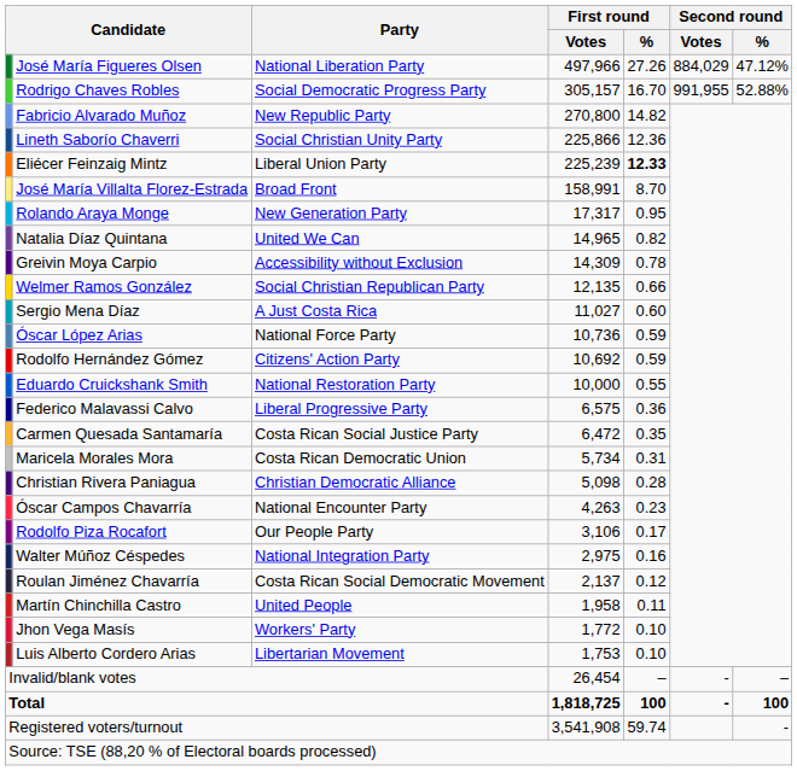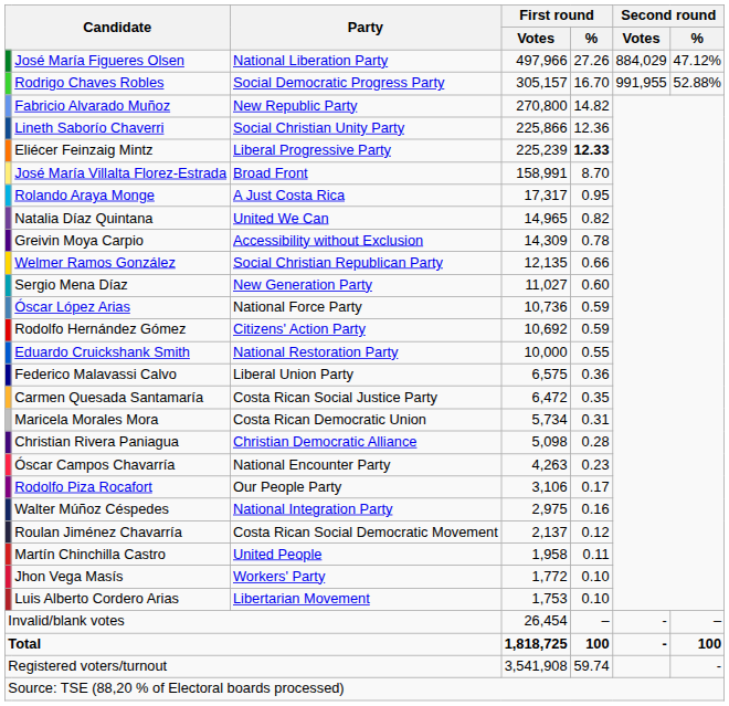 <table class=wikitable style=text-align:right>
 <tr>
 <th rowspan=2 colspan=2>Candidate</th>
 <th rowspan=2>Party</th>
 <th colspan=2>First round</th>
 <th colspan=2>Second round</th>
 </tr>
 <tr>
 <th>Votes</th>
 <th>%</th>
 <th>Votes</th>
 <th>%</th>
 </tr>
 <tr>
 <td style="background-color:#008024;"></td>
 <td align=left><a href='#'>José María Figueres Olsen</a></td>
 <td align=left><a href='#'>National Liberation Party</a></td>
 <td>497,966</td>
 <td>27.26</td>
 <td>884,029</td>
 <td>47.12%</td>
 </tr>
 <tr>
 <td style="background-color:#39d430;"></td>
 <td align=left><a href='#'>Rodrigo Chaves Robles</a></td>
 <td align=left><a href='#'>Social Democratic Progress Party</a></td>
 <td>305,157</td>
 <td>16.70</td>
 <td>991,955</td>
 <td>52.88%</td>
 </tr>
 <tr>
 <td style="background-color:#6495ED;"></td>
 <td align=left><a href='#'>Fabricio Alvarado Muñoz</a></td>
 <td align=left><a href='#'>New Republic Party</a></td>
 <td>270,800</td>
 <td>14.82</td>
 </tr>
 <tr>
 <td style="background-color:#104b90;"></td>
 <td align=left><a href='#'>Lineth Saborío Chaverri</a></td>
 <td align=left><a href='#'>Social Christian Unity Party</a></td>
 <td>225,866</td>
 <td>12.36</td>
 </tr>
 <tr>
 <td style="background-color:#FF7300;"></td>
 <td align=left>Eliécer Feinzaig Mintz</td>
-<td align=left>Liberal Union Party</td>
+<td align=left><a href='#'>Liberal Progressive Party</a></td>
 <td>225,239</td>
 <td><strong>12.33</strong></td>
 </tr>
 <tr>
 <td style="background-color:#FFEE78;"></td>
 <td align=left><a href='#'>José María Villalta Florez-Estrada</a></td>
 <td align=left><a href='#'>Broad Front</a></td>
 <td>158,991</td>
 <td>8.70</td>
 </tr>
 <tr>
 <td style="background-color:#02b2e3;"></td>
 <td align=left><a href='#'>Rolando Araya Monge</a></td>
-<td align="left"><a href='#'>New Generation Party</a></td>
+<td align=left><a href='#'>A Just Costa Rica</a></td>
 <td>17,317</td>
 <td>0.95</td>
 </tr>
 <tr>
 <td style=background-color:#704098></td>
 <td align=left>Natalia Díaz Quintana</td>
 <td align=left><a href='#'>United We Can</a></td>
 <td>14,965</td>
 <td>0.82</td>
 </tr>
 <tr>
 <td style="background-color:#4B0082;"></td>
 <td align=left>Greivin Moya Carpio</td>
 <td align=left><a href='#'>Accessibility without Exclusion</a></td>
 <td>14,309</td>
 <td>0.78</td>
 </tr>
 <tr>
 <td style=background-color:#FFD700></td>
 <td align=left><a href='#'>Welmer Ramos González</a></td>
 <td align="left"><a href='#'>Social Christian Republican Party</a></td>
 <td>12,135</td>
 <td>0.66</td>
 </tr>
 <tr>
 <td style="background-color:#00A1B3;"></td>
 <td align="left">Sergio Mena Díaz</td>
-<td align=left><a href='#'>A Just Costa Rica</a></td>
+<td align="left"><a href='#'>New Generation Party</a></td>
 <td>11,027</td>
 <td>0.60</td>
 </tr>
 <tr>
 <td bgcolor=#4682B4></td>
 <td align=left><a href='#'>Óscar López Arias</a></td>
 <td align=left>National Force Party</td>
 <td>10,736</td>
 <td>0.59</td>
 </tr>
 <tr>
 <td style="background-color:#E30000;"></td>
 <td align="left">Rodolfo Hernández Gómez</td>
 <td align=left><a href='#'>Citizens' Action Party</a></td>
 <td>10,692</td>
 <td>0.59</td>
 </tr>
 <tr>
 <td style=background-color:#0059CF></td>
 <td align=left><a href='#'>Eduardo Cruickshank Smith</a></td>
 <td align=left><a href='#'>National Restoration Party</a></td>
 <td>10,000</td>
 <td>0.55</td>
 </tr>
 <tr>
 <td style=background-color:#00008B></td>
 <td align=left>Federico Malavassi Calvo</td>
-<td align=left><a href='#'>Liberal Progressive Party</a></td>
+<td align=left>Liberal Union Party</td>
 <td>6,575</td>
 <td>0.36</td>
 </tr>
 <tr>
 <td bgcolor=#ffb52e></td>
 <td align=left>Carmen Quesada Santamaría</td>
 <td align=left>Costa Rican Social Justice Party</td>
 <td>6,472</td>
 <td>0.35</td>
 </tr>
 <tr>
 <td style=background-color:#C0C0C0></td>
 <td align=left>Maricela Morales Mora</td>
 <td align=left>Costa Rican Democratic Union</td>
 <td>5,734</td>
 <td>0.31</td>
 </tr>
 <tr>
 <td style="background-color:#42087B;"></td>
 <td align=left>Christian Rivera Paniagua</td>
 <td align=left><a href='#'>Christian Democratic Alliance</a></td>
 <td>5,098</td>
 <td>0.28</td>
 </tr>
 <tr>
 <td style="background-color:#ff2346;"></td>
 <td align=left>Óscar Campos Chavarría</td>
 <td align=left>National Encounter Party</td>
 <td>4,263</td>
 <td>0.23</td>
 </tr>
 <tr>
 <td style="background-color:purple;"></td>
 <td align=left><a href='#'>Rodolfo Piza Rocafort</a></td>
 <td align=left>Our People Party</td>
 <td>3,106</td>
 <td>0.17</td>
 </tr>
 <tr>
 <td bgcolor=#122562></td>
 <td align=left>Walter Múñoz Céspedes</td>
 <td align=left><a href='#'>National Integration Party</a></td>
 <td>2,975</td>
 <td>0.16</td>
 </tr>
 <tr>
 <td style="background-color:#252440;"></td>
 <td align=left>Roulan Jiménez Chavarría</td>
 <td align=left>Costa Rican Social Democratic Movement</td>
 <td>2,137</td>
 <td>0.12</td>
 </tr>
 <tr>
 <td style="background-color:#d41e1e;"></td>
 <td align=left>Martín Chinchilla Castro</td>
 <td align=left><a href='#'>United People</a></td>
 <td>1,958</td>
 <td>0.11</td>
 </tr>
 <tr>
 <td style="background-color:crimson;"></td>
 <td align=left>Jhon Vega Masís</td>
 <td align=left><a href='#'>Workers' Party</a></td>
 <td>1,772</td>
 <td>0.10</td>
 </tr>
 <tr>
 <td style="background-color:#b22027;"></td>
 <td align=left>Luis Alberto Cordero Arias</td>
 <td align=left><a href='#'>Libertarian Movement</a></td>
 <td>1,753</td>
 <td>0.10</td>
 </tr>
 <tr>
 <td align=left colspan=3>Invalid/blank votes</td>
 <td>26,454</td>
 <td>–</td>
 <td>-</td>
 <td>–</td>
 </tr>
 <tr>
 <td align=left colspan=3><strong>Total</strong></td>
 <td><strong>1,818,725</strong></td>
 <td><strong>100</strong></td>
 <td><strong>-</strong></td>
 <td><strong>100</strong></td>
 </tr>
 <tr>
 <td align=left colspan=3>Registered voters/turnout</td>
 <td>3,541,908</td>
 <td>59.74</td>
 <td></td>
 <td>-</td>
 </tr>
 <tr>
 <td align=left colspan=7>Source: TSE (88,20 % of Electoral boards processed)</td>
 </tr>
 </table>
